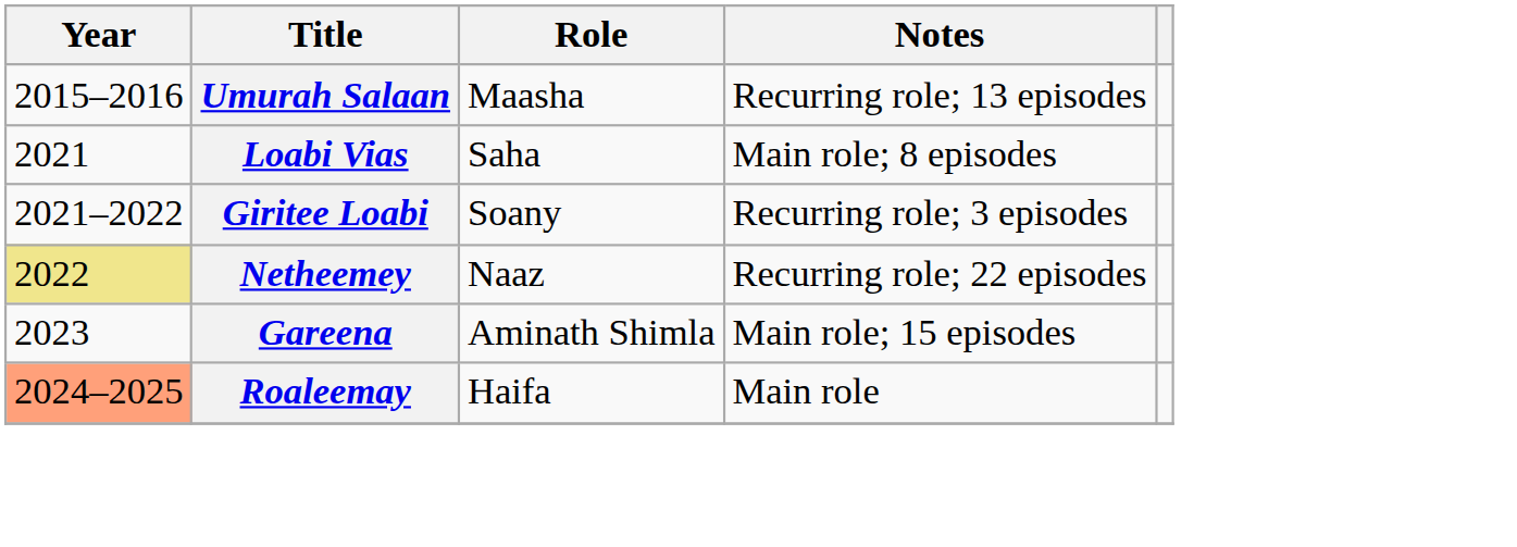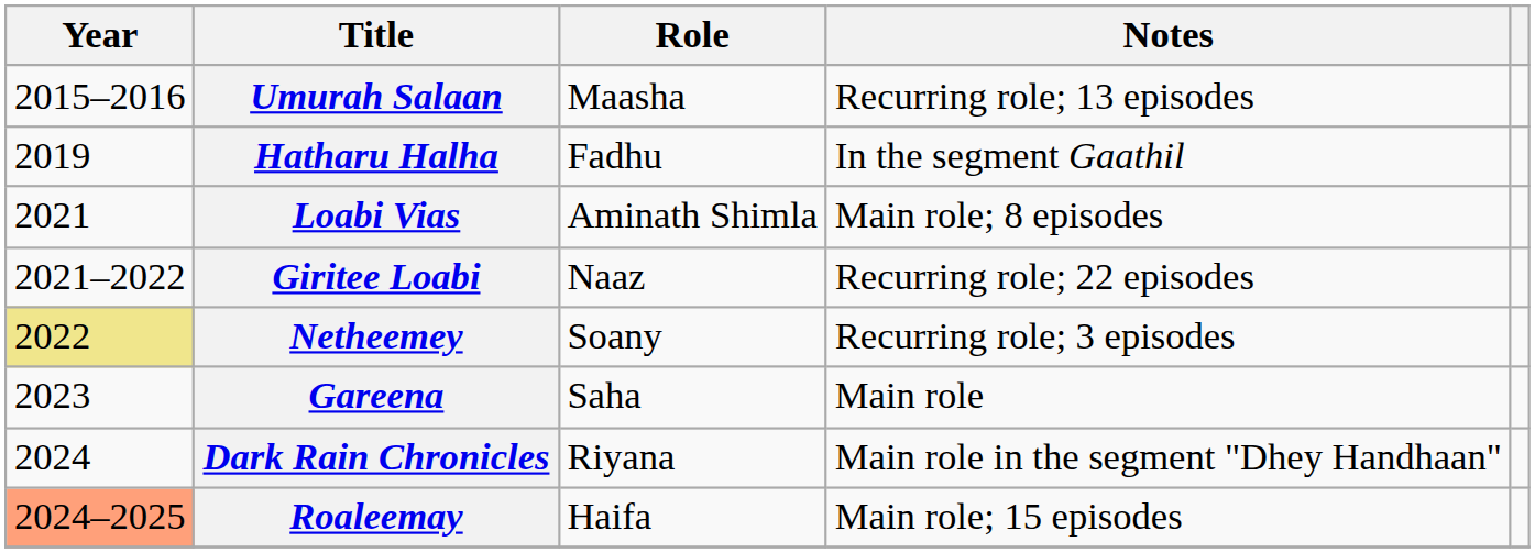 <table class="wikitable sortable plainrowheaders">
 <tr style="background:#ccc; text-align:center;">
 <th scope="col">Year</th>
 <th scope="col">Title</th>
 <th scope="col">Role</th>
 <th scope="col">Notes</th>
 <th scope="col" class="unsortable"></th>
 </tr>
 <tr>
 <td>2015–2016</td>
 <th scope="row"><em><a href='#'>Umurah Salaan</a></em></th>
 <td>Maasha</td>
 <td>Recurring role; 13 episodes</td>
 <td style="text-align: center;"></td>
 </tr>
 <tr>
+<td>2019</td>
+<th scope="row"><em><a href='#'>Hatharu Halha</a></em></th>
+<td>Fadhu</td>
+<td>In the segment <em>Gaathil</em></td>
+<td style="text-align: center;"></td>
+</tr>
+<tr>
 <td>2021</td>
 <th scope="row"><em><a href='#'>Loabi Vias</a></em></th>
-<td>Saha</td>
+<td>Aminath Shimla</td>
 <td>Main role; 8 episodes</td>
 <td style="text-align: center;"></td>
 </tr>
 <tr>
 <td>2021–2022</td>
 <th scope="row"><em><a href='#'>Giritee Loabi</a></em></th>
+<td>Naaz</td>
+<td>Recurring role; 22 episodes</td>
+<td style="text-align: center;"></td>
+</tr>
+<tr>
+<td style="background: khaki;">2022</td>
+<th scope="row"><em><a href='#'>Netheemey</a></em></th>
 <td>Soany</td>
 <td>Recurring role; 3 episodes</td>
 <td style="text-align: center;"></td>
 </tr>
 <tr>
-<td style="background: khaki;">2022</td>
-<th scope="row"><em><a href='#'>Netheemey</a></em></th>
-<td>Naaz</td>
-<td>Recurring role; 22 episodes</td>
+<td>2023</td>
+<th scope="row"><em><a href='#'>Gareena</a></em></th>
+<td>Saha</td>
+<td>Main role</td>
 <td style="text-align: center;"></td>
 </tr>
 <tr>
-<td>2023</td>
-<th scope="row"><em><a href='#'>Gareena</a></em></th>
-<td>Aminath Shimla</td>
-<td>Main role; 15 episodes</td>
+<td>2024</td>
+<th scope="row"><em><a href='#'>Dark Rain Chronicles</a></em></th>
+<td>Riyana</td>
+<td>Main role in the segment "Dhey Handhaan"</td>
 <td style="text-align: center;"></td>
 </tr>
 <tr>
 <td style="background: lightsalmon;">2024–2025</td>
 <th scope="row"><em><a href='#'>Roaleemay</a></em></th>
 <td>Haifa</td>
-<td>Main role</td>
+<td>Main role; 15 episodes</td>
 <td style="text-align: center;"></td>
 </tr>
 <tr>
 </tr>
 </table>
